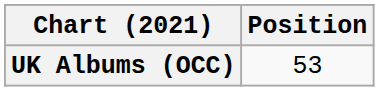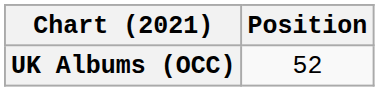 <table class="wikitable plainrowheaders" style="text-align:center">
 <tr>
 <th scope="col">Chart (2021)</th>
 <th scope="col">Position</th>
 </tr>
 <tr>
 <th scope="row">UK Albums (OCC)</th>
-<td>53</td>
+<td>52</td>
 </tr>
 </table>
